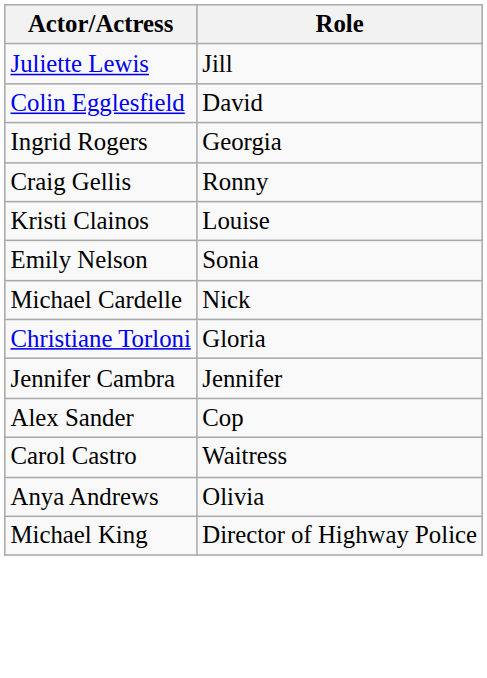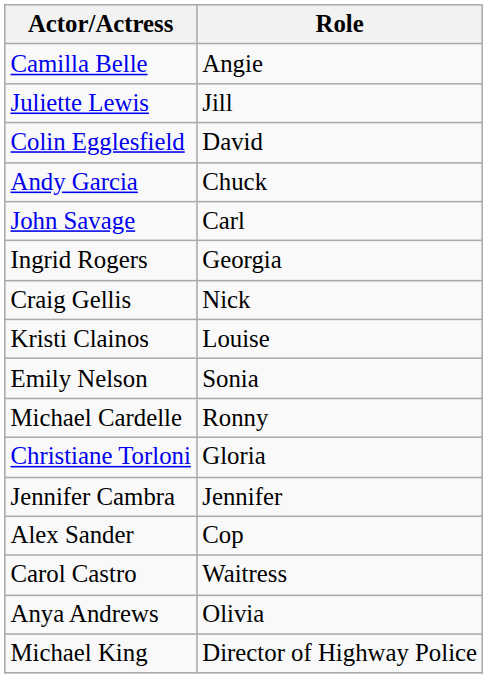 <table class="wikitable">
 <tr>
 <th>Actor/Actress</th>
 <th>Role</th>
+</tr>
+<tr>
+<td><a href='#'>Camilla Belle</a></td>
+<td>Angie</td>
 </tr>
 <tr>
 <td><a href='#'>Juliette Lewis</a></td>
 <td>Jill</td>
 </tr>
 <tr>
 <td><a href='#'>Colin Egglesfield</a></td>
 <td>David</td>
 </tr>
 <tr>
+<td><a href='#'>Andy Garcia</a></td>
+<td>Chuck</td>
+</tr>
+<tr>
+<td><a href='#'>John Savage</a></td>
+<td>Carl</td>
+</tr>
+<tr>
 <td>Ingrid Rogers</td>
 <td>Georgia</td>
 </tr>
 <tr>
 <td>Craig Gellis</td>
-<td>Ronny</td>
+<td>Nick</td>
 </tr>
 <tr>
 <td>Kristi Clainos</td>
 <td>Louise</td>
 </tr>
 <tr>
 <td>Emily Nelson</td>
 <td>Sonia</td>
 </tr>
 <tr>
 <td>Michael Cardelle</td>
-<td>Nick</td>
+<td>Ronny</td>
 </tr>
 <tr>
 <td><a href='#'>Christiane Torloni</a></td>
 <td>Gloria</td>
 </tr>
 <tr>
 <td>Jennifer Cambra</td>
 <td>Jennifer</td>
 </tr>
 <tr>
 <td>Alex Sander</td>
 <td>Cop</td>
 </tr>
 <tr>
 <td>Carol Castro</td>
 <td>Waitress</td>
 </tr>
 <tr>
 <td>Anya Andrews</td>
 <td>Olivia</td>
 </tr>
 <tr>
 <td>Michael King</td>
 <td>Director of Highway Police</td>
 </tr>
 </table>
